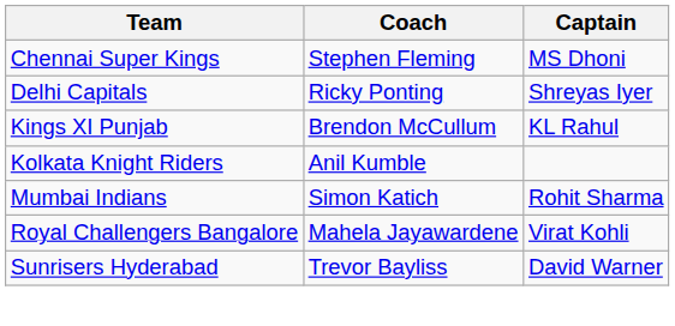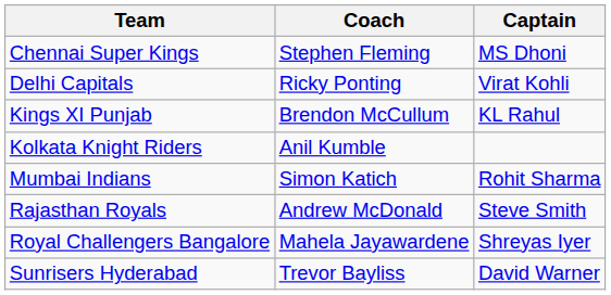 <table class="wikitable">
 <tr>
 <th>Team</th>
 <th>Coach</th>
 <th>Captain</th>
 </tr>
 <tr>
 <td><a href='#'>Chennai Super Kings</a></td>
 <td><a href='#'>Stephen Fleming</a></td>
 <td><a href='#'>MS Dhoni</a></td>
 </tr>
 <tr>
 <td><a href='#'>Delhi Capitals</a></td>
 <td><a href='#'>Ricky Ponting</a></td>
-<td><a href='#'>Shreyas Iyer</a></td>
+<td><a href='#'>Virat Kohli</a></td>
 </tr>
 <tr>
 <td><a href='#'>Kings XI Punjab</a></td>
 <td><a href='#'>Brendon McCullum</a></td>
 <td><a href='#'>KL Rahul</a></td>
 </tr>
 <tr>
 <td><a href='#'>Kolkata Knight Riders</a></td>
 <td><a href='#'>Anil Kumble</a></td>
 <td></td>
 </tr>
 <tr>
 <td><a href='#'>Mumbai Indians</a></td>
 <td><a href='#'>Simon Katich</a></td>
 <td><a href='#'>Rohit Sharma</a></td>
 </tr>
 <tr>
+<td><a href='#'>Rajasthan Royals</a></td>
+<td><a href='#'>Andrew McDonald</a></td>
+<td><a href='#'>Steve Smith</a></td>
+</tr>
+<tr>
 <td><a href='#'>Royal Challengers Bangalore</a></td>
 <td><a href='#'>Mahela Jayawardene</a></td>
-<td><a href='#'>Virat Kohli</a></td>
+<td><a href='#'>Shreyas Iyer</a></td>
 </tr>
 <tr>
 <td><a href='#'>Sunrisers Hyderabad</a></td>
 <td><a href='#'>Trevor Bayliss</a></td>
 <td><a href='#'>David Warner</a></td>
 </tr>
 </table>
